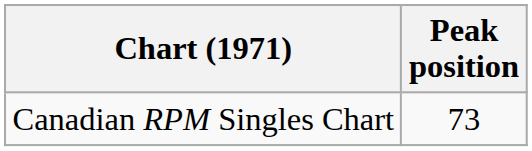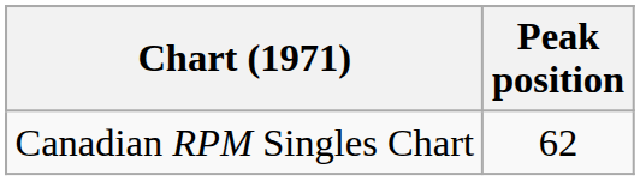 <table class="wikitable sortable">
 <tr>
 <th align="left">Chart (1971)</th>
 <th align="center">Peak<br>position</th>
 </tr>
 <tr>
 <td align="left">Canadian <em>RPM</em> Singles Chart</td>
-<td align="center">73</td>
+<td align="center">62</td>
 </tr>
 </table>
